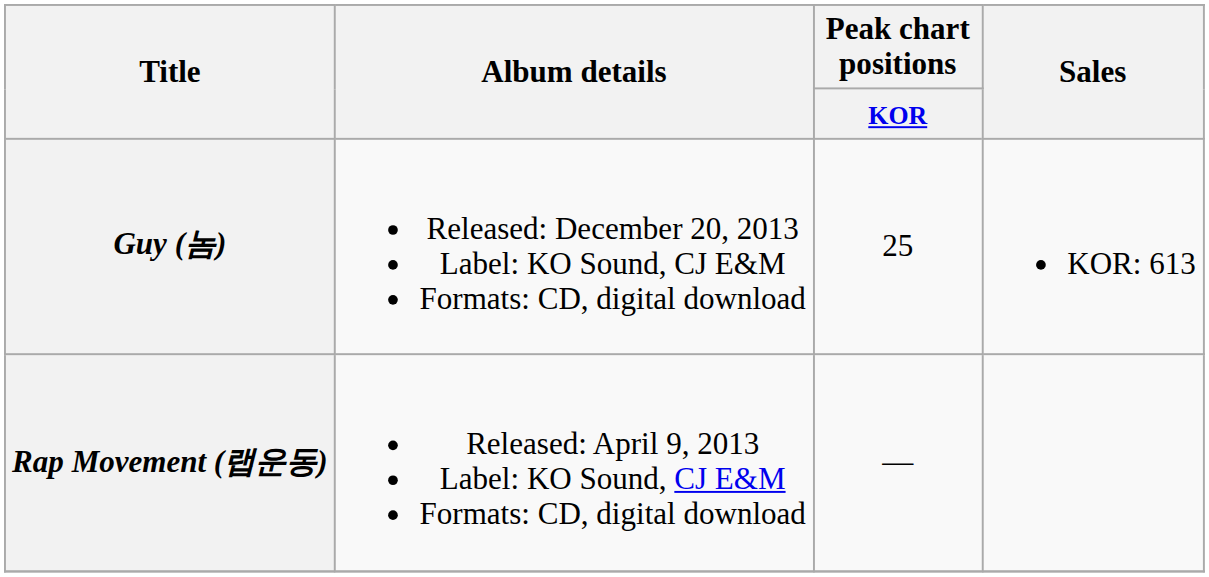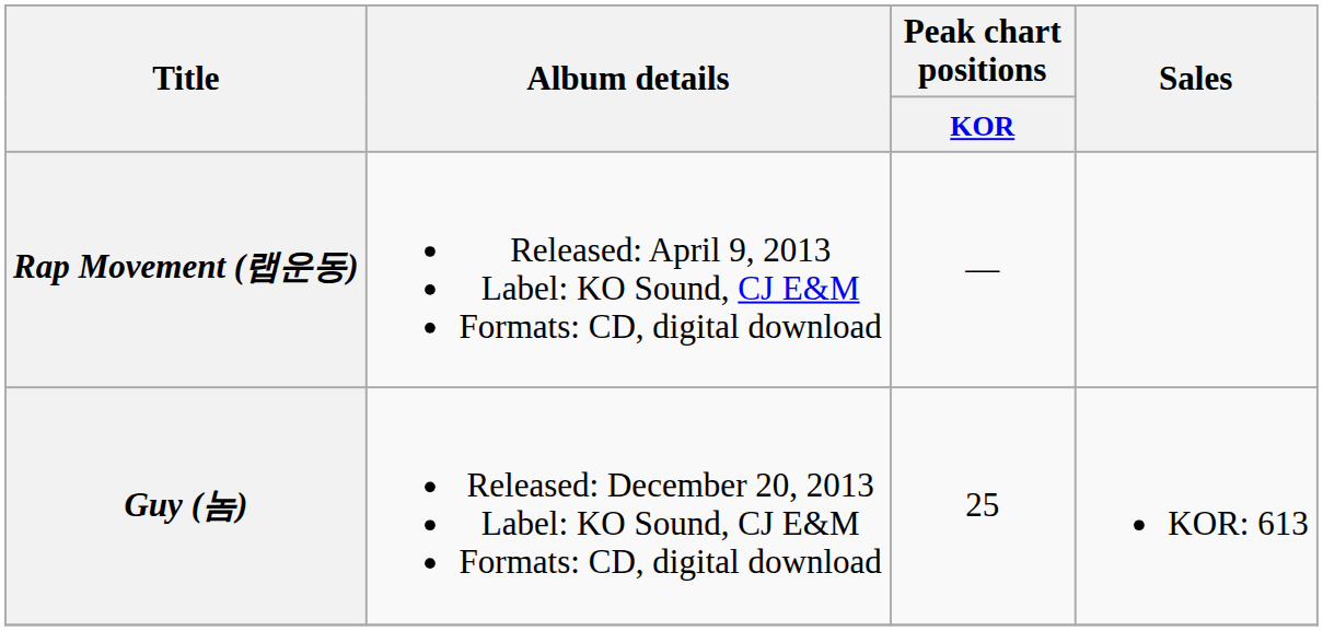 <table class="wikitable plainrowheaders" style="text-align:center;">
 <tr>
 <th scope="col" rowspan="2">Title</th>
 <th scope="col" rowspan="2">Album details</th>
 <th scope="col" colspan="1" style="width:5em;">Peak chart positions</th>
 <th scope="col" rowspan="2">Sales</th>
 </tr>
 <tr>
 <th><small><a href='#'>KOR</a></small><br></th>
 </tr>
 <tr>
+<th scope="row"><em>Rap Movement (랩운동)</em></th>
+<td><br><ul><li>Released: April 9, 2013</li><li>Label: KO Sound, <a href='#'>CJ E&M</a></li><li>Formats: CD, digital download</li></ul></td>
+<td>—</td>
+<td></td>
+</tr>
+<tr>
 <th scope="row"><em>Guy (놈)</em></th>
 <td><br><ul><li>Released: December 20, 2013</li><li>Label: KO Sound, CJ E&M</li><li>Formats: CD, digital download</li></ul></td>
 <td>25</td>
 <td><br><ul><li>KOR: 613</li></ul></td>
 </tr>
 <tr>
-<th scope="row"><em>Rap Movement (랩운동)</em></th>
-<td><br><ul><li>Released: April 9, 2013</li><li>Label: KO Sound, <a href='#'>CJ E&M</a></li><li>Formats: CD, digital download</li></ul></td>
-<td>—</td>
-<td></td>
-</tr>
-<tr>
 </tr>
 </table>
